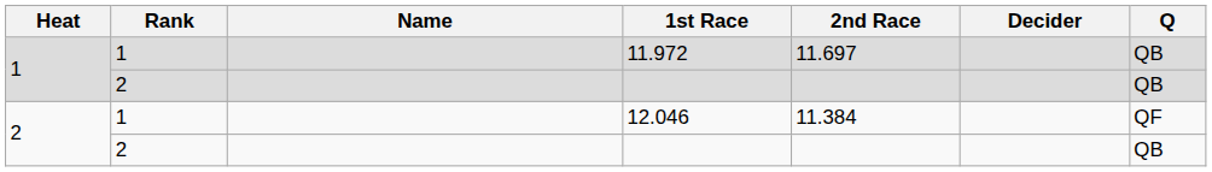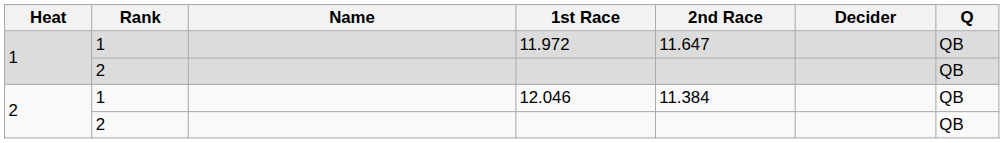 <table class="wikitable"  width=75%>
 <tr>
 <th width=20>Heat</th>
 <th width=20>Rank</th>
 <th width=150>Name</th>
 <th width=60>1st Race</th>
 <th width=60>2nd Race</th>
 <th width=60>Decider</th>
 <th width=20>Q</th>
 </tr>
 <tr bgcolor=dcdcdc>
 <td rowspan=2>1</td>
 <td>1</td>
 <td></td>
 <td>11.972</td>
-<td>11.697</td>
+<td>11.647</td>
 <td></td>
 <td>QB</td>
 </tr>
 <tr bgcolor=dcdcdc>
 <td>2</td>
 <td></td>
 <td></td>
 <td></td>
 <td></td>
 <td>QB</td>
 </tr>
 <tr>
 <td rowspan=2>2</td>
 <td>1</td>
 <td></td>
 <td>12.046</td>
 <td>11.384</td>
 <td></td>
-<td>QF</td>
+<td>QB</td>
 </tr>
 <tr>
 <td>2</td>
 <td></td>
 <td></td>
 <td></td>
 <td></td>
 <td>QB</td>
 </tr>
 </table>
